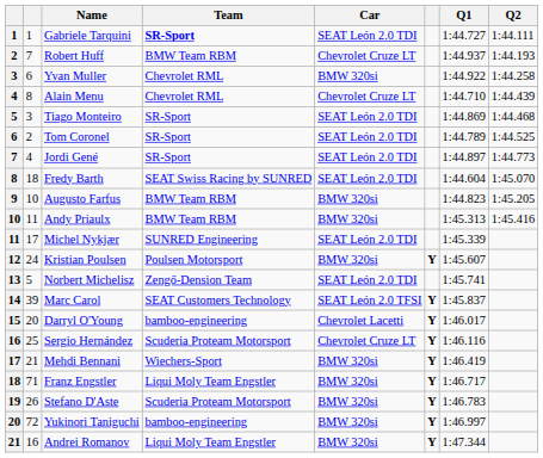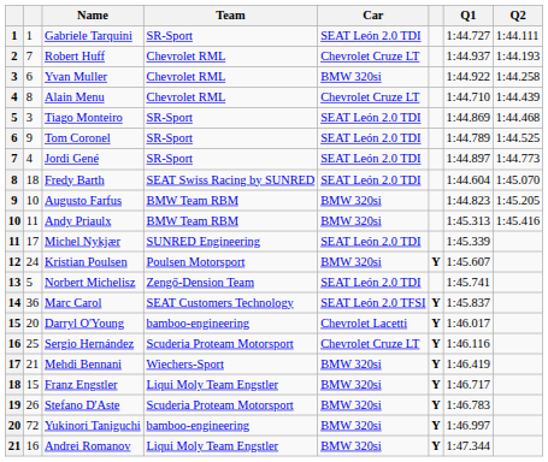 <table class="wikitable sortable" style="font-size: 95%;">
 <tr>
 <th></th>
 <th></th>
 <th>Name</th>
 <th>Team</th>
 <th>Car</th>
 <th></th>
 <th>Q1</th>
 <th>Q2</th>
 </tr>
 <tr>
 <th>1</th>
 <td>1</td>
 <td> <a href='#'>Gabriele Tarquini</a></td>
-<td><strong><a href='#'>SR-Sport</a></strong></td>
+<td><a href='#'>SR-Sport</a></td>
 <td><a href='#'>SEAT León 2.0 TDI</a></td>
 <td></td>
 <td>1:44.727</td>
 <td>1:44.111</td>
 </tr>
 <tr>
 <th>2</th>
 <td>7</td>
 <td> <a href='#'>Robert Huff</a></td>
-<td><a href='#'>BMW Team RBM</a></td>
+<td><a href='#'>Chevrolet RML</a></td>
 <td><a href='#'>Chevrolet Cruze LT</a></td>
 <td></td>
 <td>1:44.937</td>
 <td>1:44.193</td>
 </tr>
 <tr>
 <th>3</th>
 <td>6</td>
 <td> <a href='#'>Yvan Muller</a></td>
 <td><a href='#'>Chevrolet RML</a></td>
 <td><a href='#'>BMW 320si</a></td>
 <td></td>
 <td>1:44.922</td>
 <td>1:44.258</td>
 </tr>
 <tr>
 <th>4</th>
 <td>8</td>
 <td> <a href='#'>Alain Menu</a></td>
 <td><a href='#'>Chevrolet RML</a></td>
 <td><a href='#'>Chevrolet Cruze LT</a></td>
 <td></td>
 <td>1:44.710</td>
 <td>1:44.439</td>
 </tr>
 <tr>
 <th>5</th>
 <td>3</td>
 <td> <a href='#'>Tiago Monteiro</a></td>
 <td><a href='#'>SR-Sport</a></td>
 <td><a href='#'>SEAT León 2.0 TDI</a></td>
 <td></td>
 <td>1:44.869</td>
 <td>1:44.468</td>
 </tr>
 <tr>
 <th>6</th>
-<td>2</td>
+<td>9</td>
 <td> <a href='#'>Tom Coronel</a></td>
 <td><a href='#'>SR-Sport</a></td>
 <td><a href='#'>SEAT León 2.0 TDI</a></td>
 <td></td>
 <td>1:44.789</td>
 <td>1:44.525</td>
 </tr>
 <tr>
 <th>7</th>
 <td>4</td>
 <td> <a href='#'>Jordi Gené</a></td>
 <td><a href='#'>SR-Sport</a></td>
 <td><a href='#'>SEAT León 2.0 TDI</a></td>
 <td></td>
 <td>1:44.897</td>
 <td>1:44.773</td>
 </tr>
 <tr>
 <th>8</th>
 <td>18</td>
 <td> <a href='#'>Fredy Barth</a></td>
 <td><a href='#'>SEAT Swiss Racing by SUNRED</a></td>
 <td><a href='#'>SEAT León 2.0 TDI</a></td>
 <td></td>
 <td>1:44.604</td>
 <td>1:45.070</td>
 </tr>
 <tr>
 <th>9</th>
 <td>10</td>
 <td> <a href='#'>Augusto Farfus</a></td>
 <td><a href='#'>BMW Team RBM</a></td>
 <td><a href='#'>BMW 320si</a></td>
 <td></td>
 <td>1:44.823</td>
 <td>1:45.205</td>
 </tr>
 <tr>
 <th>10</th>
 <td>11</td>
 <td> <a href='#'>Andy Priaulx</a></td>
 <td><a href='#'>BMW Team RBM</a></td>
 <td><a href='#'>BMW 320si</a></td>
 <td></td>
 <td>1:45.313</td>
 <td>1:45.416</td>
 </tr>
 <tr>
 <th>11</th>
 <td>17</td>
 <td> <a href='#'>Michel Nykjær</a></td>
 <td><a href='#'>SUNRED Engineering</a></td>
 <td><a href='#'>SEAT León 2.0 TDI</a></td>
 <td></td>
 <td>1:45.339</td>
 <td></td>
 </tr>
 <tr>
 <th>12</th>
 <td>24</td>
 <td> <a href='#'>Kristian Poulsen</a></td>
 <td><a href='#'>Poulsen Motorsport</a></td>
 <td><a href='#'>BMW 320si</a></td>
 <td align=center><strong><span>Y</span></strong></td>
 <td>1:45.607</td>
 <td></td>
 </tr>
 <tr>
 <th>13</th>
 <td>5</td>
 <td> <a href='#'>Norbert Michelisz</a></td>
 <td><a href='#'>Zengő-Dension Team</a></td>
 <td><a href='#'>SEAT León 2.0 TDI</a></td>
 <td></td>
 <td>1:45.741</td>
 <td></td>
 </tr>
 <tr>
 <th>14</th>
-<td>39</td>
+<td>36</td>
 <td> <a href='#'>Marc Carol</a></td>
 <td><a href='#'>SEAT Customers Technology</a></td>
 <td><a href='#'>SEAT León 2.0 TFSI</a></td>
 <td align=center><strong><span>Y</span></strong></td>
 <td>1:45.837</td>
 <td></td>
 </tr>
 <tr>
 <th>15</th>
 <td>20</td>
 <td> <a href='#'>Darryl O'Young</a></td>
 <td><a href='#'>bamboo-engineering</a></td>
 <td><a href='#'>Chevrolet Lacetti</a></td>
 <td align=center><strong><span>Y</span></strong></td>
 <td>1:46.017</td>
 <td></td>
 </tr>
 <tr>
 <th>16</th>
 <td>25</td>
 <td> <a href='#'>Sergio Hernández</a></td>
 <td><a href='#'>Scuderia Proteam Motorsport</a></td>
 <td><a href='#'>Chevrolet Cruze LT</a></td>
 <td align=center><strong><span>Y</span></strong></td>
 <td>1:46.116</td>
 <td></td>
 </tr>
 <tr>
 <th>17</th>
 <td>21</td>
 <td> <a href='#'>Mehdi Bennani</a></td>
 <td><a href='#'>Wiechers-Sport</a></td>
 <td><a href='#'>BMW 320si</a></td>
 <td align=center><strong><span>Y</span></strong></td>
 <td>1:46.419</td>
 <td></td>
 </tr>
 <tr>
 <th>18</th>
-<td>71</td>
+<td>15</td>
 <td> <a href='#'>Franz Engstler</a></td>
 <td><a href='#'>Liqui Moly Team Engstler</a></td>
 <td><a href='#'>BMW 320si</a></td>
 <td align=center><strong><span>Y</span></strong></td>
 <td>1:46.717</td>
 <td></td>
 </tr>
 <tr>
 <th>19</th>
 <td>26</td>
 <td> <a href='#'>Stefano D'Aste</a></td>
 <td><a href='#'>Scuderia Proteam Motorsport</a></td>
 <td><a href='#'>BMW 320si</a></td>
 <td align=center><strong><span>Y</span></strong></td>
 <td>1:46.783</td>
 <td></td>
 </tr>
 <tr>
 <th>20</th>
 <td>72</td>
 <td> <a href='#'>Yukinori Taniguchi</a></td>
 <td><a href='#'>bamboo-engineering</a></td>
 <td><a href='#'>BMW 320si</a></td>
 <td align=center><strong><span>Y</span></strong></td>
 <td>1:46.997</td>
 <td></td>
 </tr>
 <tr>
 <th>21</th>
 <td>16</td>
 <td> <a href='#'>Andrei Romanov</a></td>
 <td><a href='#'>Liqui Moly Team Engstler</a></td>
 <td><a href='#'>BMW 320si</a></td>
 <td align=center><strong><span>Y</span></strong></td>
 <td>1:47.344</td>
 <td></td>
 </tr>
 </table>
